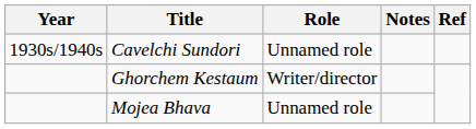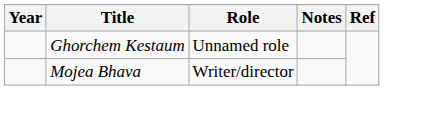 <table class="wikitable sortable">
 <tr>
 <th>Year</th>
 <th>Title</th>
 <th>Role</th>
 <th>Notes</th>
 <th>Ref</th>
 </tr>
 <tr>
-<td>1930s/1940s</td>
-<td><em>Cavelchi Sundori</em></td>
-<td>Unnamed role</td>
-<td></td>
-<td></td>
-</tr>
-<tr>
 <td></td>
 <td><em>Ghorchem Kestaum</em></td>
-<td>Writer/director</td>
+<td>Unnamed role</td>
 <td></td>
 <td rowspan="2"></td>
 </tr>
 <tr>
 <td></td>
 <td><em>Mojea Bhava</em></td>
-<td>Unnamed role</td>
+<td>Writer/director</td>
 <td></td>
 </tr>
 </table>
